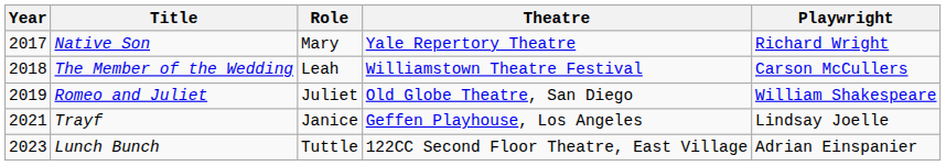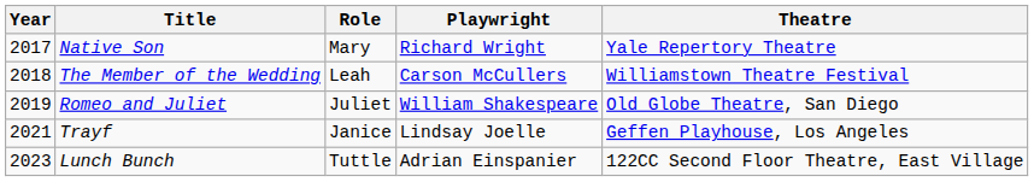 <table class="wikitable">
 <tr>
 <th>Year</th>
 <th>Title</th>
 <th>Role</th>
+<th>Playwright</th>
 <th>Theatre</th>
-<th>Playwright</th>
 </tr>
 <tr>
 <td>2017</td>
 <td><em><a href='#'>Native Son</a></em></td>
 <td>Mary</td>
+<td><a href='#'>Richard Wright</a></td>
 <td><a href='#'>Yale Repertory Theatre</a></td>
-<td><a href='#'>Richard Wright</a></td>
 </tr>
 <tr>
 <td>2018</td>
 <td><em><a href='#'>The Member of the Wedding</a></em></td>
 <td>Leah</td>
+<td><a href='#'>Carson McCullers</a></td>
 <td><a href='#'>Williamstown Theatre Festival</a></td>
-<td><a href='#'>Carson McCullers</a></td>
 </tr>
 <tr>
 <td>2019</td>
 <td><em><a href='#'>Romeo and Juliet</a></em></td>
 <td>Juliet</td>
+<td><a href='#'>William Shakespeare</a></td>
 <td><a href='#'>Old Globe Theatre</a>, San Diego</td>
-<td><a href='#'>William Shakespeare</a></td>
 </tr>
 <tr>
 <td>2021</td>
 <td><em>Trayf</em></td>
 <td>Janice</td>
+<td>Lindsay Joelle</td>
 <td><a href='#'>Geffen Playhouse</a>, Los Angeles</td>
-<td>Lindsay Joelle</td>
 </tr>
 <tr>
 <td>2023</td>
 <td><em>Lunch Bunch</em></td>
 <td>Tuttle</td>
+<td>Adrian Einspanier</td>
 <td>122CC Second Floor Theatre, East Village</td>
-<td>Adrian Einspanier</td>
 </tr>
 </table>
